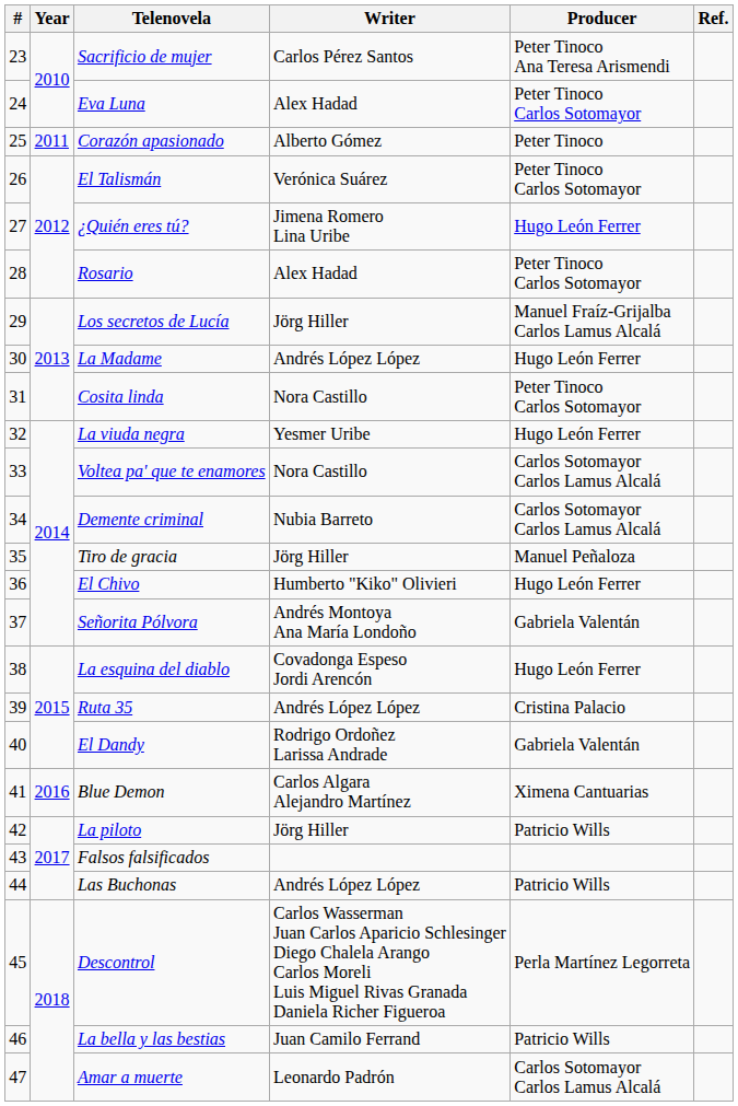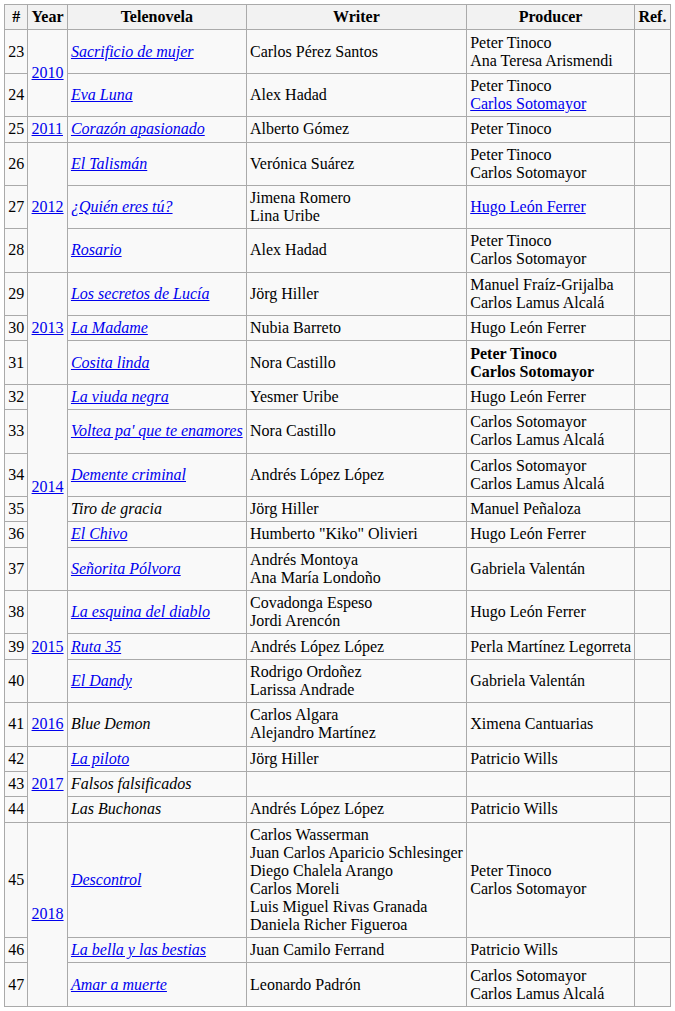 <table class="wikitable sortable">
 <tr>
 <th>#</th>
 <th>Year</th>
 <th>Telenovela</th>
 <th>Writer</th>
 <th>Producer</th>
 <th>Ref.</th>
 </tr>
 <tr>
 <td>23</td>
 <td rowspan="02"><a href='#'>2010</a></td>
 <td><em><a href='#'>Sacrificio de mujer</a></em></td>
 <td>Carlos Pérez Santos</td>
 <td>Peter Tinoco<br>Ana Teresa Arismendi</td>
 <td></td>
 </tr>
 <tr>
 <td>24</td>
 <td><em><a href='#'>Eva Luna</a></em></td>
 <td>Alex Hadad</td>
 <td>Peter Tinoco<br><a href='#'>Carlos Sotomayor</a></td>
 <td></td>
 </tr>
 <tr>
 <td>25</td>
 <td><a href='#'>2011</a></td>
 <td><em><a href='#'>Corazón apasionado</a></em></td>
 <td>Alberto Gómez</td>
 <td>Peter Tinoco</td>
 <td></td>
 </tr>
 <tr>
 <td>26</td>
 <td rowspan="03"><a href='#'>2012</a></td>
 <td><em><a href='#'>El Talismán</a></em></td>
 <td>Verónica Suárez</td>
 <td>Peter Tinoco<br>Carlos Sotomayor</td>
 <td></td>
 </tr>
 <tr>
 <td>27</td>
 <td><em><a href='#'>¿Quién eres tú?</a></em></td>
 <td>Jimena Romero<br>Lina Uribe</td>
 <td><a href='#'>Hugo León Ferrer</a></td>
 <td></td>
 </tr>
 <tr>
 <td>28</td>
 <td><em><a href='#'>Rosario</a></em></td>
 <td>Alex Hadad</td>
 <td>Peter Tinoco<br>Carlos Sotomayor</td>
 <td></td>
 </tr>
 <tr>
 <td>29</td>
 <td rowspan="03"><a href='#'>2013</a></td>
 <td><em><a href='#'>Los secretos de Lucía</a></em></td>
 <td>Jörg Hiller</td>
 <td>Manuel Fraíz-Grijalba<br>Carlos Lamus Alcalá</td>
 <td></td>
 </tr>
 <tr>
 <td>30</td>
 <td><em><a href='#'>La Madame</a></em></td>
-<td>Andrés López López</td>
+<td>Nubia Barreto</td>
 <td>Hugo León Ferrer</td>
 <td></td>
 </tr>
 <tr>
 <td>31</td>
 <td><em><a href='#'>Cosita linda</a></em></td>
 <td>Nora Castillo</td>
-<td>Peter Tinoco<br>Carlos Sotomayor</td>
+<td><strong>Peter Tinoco<br>Carlos Sotomayor</strong></td>
 <td></td>
 </tr>
 <tr>
 <td>32</td>
 <td rowspan="06"><a href='#'>2014</a></td>
 <td><em><a href='#'>La viuda negra</a></em></td>
 <td>Yesmer Uribe</td>
 <td>Hugo León Ferrer</td>
 <td></td>
 </tr>
 <tr>
 <td>33</td>
 <td><em><a href='#'>Voltea pa' que te enamores</a></em></td>
 <td>Nora Castillo</td>
 <td>Carlos Sotomayor<br>Carlos Lamus Alcalá</td>
 <td></td>
 </tr>
 <tr>
 <td>34</td>
 <td><em><a href='#'>Demente criminal</a></em></td>
-<td>Nubia Barreto</td>
+<td>Andrés López López</td>
 <td>Carlos Sotomayor<br>Carlos Lamus Alcalá</td>
 <td></td>
 </tr>
 <tr>
 <td>35</td>
 <td><em>Tiro de gracia</em></td>
 <td>Jörg Hiller</td>
 <td>Manuel Peñaloza</td>
 <td></td>
 </tr>
 <tr>
 <td>36</td>
 <td><em><a href='#'>El Chivo</a></em></td>
 <td>Humberto "Kiko" Olivieri</td>
 <td>Hugo León Ferrer</td>
 <td></td>
 </tr>
 <tr>
 <td>37</td>
 <td><em><a href='#'>Señorita Pólvora</a></em></td>
 <td>Andrés Montoya<br>Ana María Londoño</td>
 <td>Gabriela Valentán</td>
 <td></td>
 </tr>
 <tr>
 <td>38</td>
 <td rowspan="03"><a href='#'>2015</a></td>
 <td><em><a href='#'>La esquina del diablo</a></em></td>
 <td>Covadonga Espeso<br>Jordi Arencón</td>
 <td>Hugo León Ferrer</td>
 <td></td>
 </tr>
 <tr>
 <td>39</td>
 <td><em><a href='#'>Ruta 35</a></em></td>
 <td>Andrés López López</td>
-<td>Cristina Palacio</td>
+<td>Perla Martínez Legorreta</td>
 <td></td>
 </tr>
 <tr>
 <td>40</td>
 <td><em><a href='#'>El Dandy</a></em></td>
 <td>Rodrigo Ordoñez<br>Larissa Andrade</td>
 <td>Gabriela Valentán</td>
 <td></td>
 </tr>
 <tr>
 <td>41</td>
 <td rowspan="01"><a href='#'>2016</a></td>
 <td><em>Blue Demon</em></td>
 <td>Carlos Algara<br>Alejandro Martínez</td>
 <td>Ximena Cantuarias</td>
 <td></td>
 </tr>
 <tr>
 <td>42</td>
 <td rowspan="03"><a href='#'>2017</a></td>
 <td><em><a href='#'>La piloto</a></em></td>
 <td>Jörg Hiller</td>
 <td>Patricio Wills</td>
 <td></td>
 </tr>
 <tr>
 <td>43</td>
 <td><em>Falsos falsificados</em></td>
 <td></td>
 <td></td>
 <td></td>
 </tr>
 <tr>
 <td>44</td>
 <td><em>Las Buchonas</em></td>
 <td>Andrés López López</td>
 <td>Patricio Wills</td>
 <td></td>
 </tr>
 <tr>
 <td>45</td>
 <td rowspan="03"><a href='#'>2018</a></td>
 <td><em><a href='#'>Descontrol</a></em></td>
 <td>Carlos Wasserman<br>Juan Carlos Aparicio Schlesinger<br>Diego Chalela Arango<br>Carlos Moreli<br>Luis Miguel Rivas Granada<br>Daniela Richer Figueroa</td>
-<td>Perla Martínez Legorreta</td>
+<td>Peter Tinoco<br>Carlos Sotomayor</td>
 <td></td>
 </tr>
 <tr>
 <td>46</td>
 <td><em><a href='#'>La bella y las bestias</a></em></td>
 <td>Juan Camilo Ferrand</td>
 <td>Patricio Wills</td>
 <td></td>
 </tr>
 <tr>
 <td>47</td>
 <td><em><a href='#'>Amar a muerte</a></em></td>
 <td>Leonardo Padrón</td>
 <td>Carlos Sotomayor<br>Carlos Lamus Alcalá</td>
 <td></td>
 </tr>
 </table>
